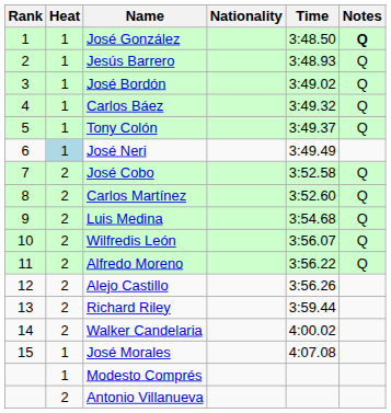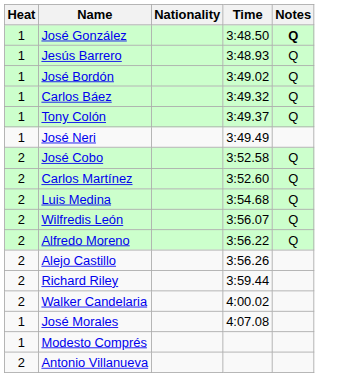 <table class="wikitable sortable" style="text-align:center; font-size:95%">
 <tr>
-<th>Rank</th>
 <th>Heat</th>
 <th>Name</th>
 <th>Nationality</th>
 <th>Time</th>
 <th>Notes</th>
 </tr>
 <tr bgcolor=ccffcc>
 <td>1</td>
-<td>1</td>
 <td align=left><a href='#'>José González</a></td>
 <td align=left></td>
 <td>3:48.50</td>
 <td><strong>Q</strong></td>
 </tr>
 <tr bgcolor=ccffcc>
-<td>2</td>
 <td>1</td>
 <td align=left><a href='#'>Jesús Barrero</a></td>
 <td align=left></td>
 <td>3:48.93</td>
 <td>Q</td>
 </tr>
 <tr bgcolor=ccffcc>
-<td>3</td>
 <td>1</td>
 <td align=left><a href='#'>José Bordón</a></td>
 <td align=left></td>
 <td>3:49.02</td>
 <td>Q</td>
 </tr>
 <tr bgcolor=ccffcc>
-<td>4</td>
 <td>1</td>
 <td align=left><a href='#'>Carlos Báez</a></td>
 <td align=left></td>
 <td>3:49.32</td>
 <td>Q</td>
 </tr>
 <tr bgcolor=ccffcc>
-<td>5</td>
 <td>1</td>
 <td align=left><a href='#'>Tony Colón</a></td>
 <td align=left></td>
 <td>3:49.37</td>
 <td>Q</td>
 </tr>
 <tr>
-<td>6</td>
-<td style="background: lightblue;">1</td>
+<td>1</td>
 <td align=left><a href='#'>José Neri</a></td>
 <td align=left></td>
 <td>3:49.49</td>
 <td></td>
 </tr>
 <tr bgcolor=ccffcc>
-<td>7</td>
 <td>2</td>
 <td align=left><a href='#'>José Cobo</a></td>
 <td align=left></td>
 <td>3:52.58</td>
 <td>Q</td>
 </tr>
 <tr bgcolor=ccffcc>
-<td>8</td>
 <td>2</td>
 <td align=left><a href='#'>Carlos Martínez</a></td>
 <td align=left></td>
 <td>3:52.60</td>
 <td>Q</td>
 </tr>
 <tr bgcolor=ccffcc>
-<td>9</td>
 <td>2</td>
 <td align=left><a href='#'>Luis Medina</a></td>
 <td align=left></td>
 <td>3:54.68</td>
 <td>Q</td>
 </tr>
 <tr bgcolor=ccffcc>
-<td>10</td>
 <td>2</td>
 <td align=left><a href='#'>Wilfredis León</a></td>
 <td align=left></td>
 <td>3:56.07</td>
 <td>Q</td>
 </tr>
 <tr bgcolor=ccffcc>
-<td>11</td>
 <td>2</td>
 <td align=left><a href='#'>Alfredo Moreno</a></td>
 <td align=left></td>
 <td>3:56.22</td>
 <td>Q</td>
 </tr>
 <tr>
-<td>12</td>
 <td>2</td>
 <td align=left><a href='#'>Alejo Castillo</a></td>
 <td align=left></td>
 <td>3:56.26</td>
 <td></td>
 </tr>
 <tr>
-<td>13</td>
 <td>2</td>
 <td align=left><a href='#'>Richard Riley</a></td>
 <td align=left></td>
 <td>3:59.44</td>
 <td></td>
 </tr>
 <tr>
-<td>14</td>
 <td>2</td>
 <td align=left><a href='#'>Walker Candelaria</a></td>
 <td align=left></td>
 <td>4:00.02</td>
 <td></td>
 </tr>
 <tr>
-<td>15</td>
 <td>1</td>
 <td align=left><a href='#'>José Morales</a></td>
 <td align=left></td>
 <td>4:07.08</td>
 <td></td>
 </tr>
 <tr>
-<td></td>
 <td>1</td>
 <td align=left><a href='#'>Modesto Comprés</a></td>
 <td align=left></td>
 <td></td>
 <td></td>
 </tr>
 <tr>
-<td></td>
 <td>2</td>
 <td align=left><a href='#'>Antonio Villanueva</a></td>
 <td align=left></td>
 <td></td>
 <td></td>
 </tr>
 </table>
